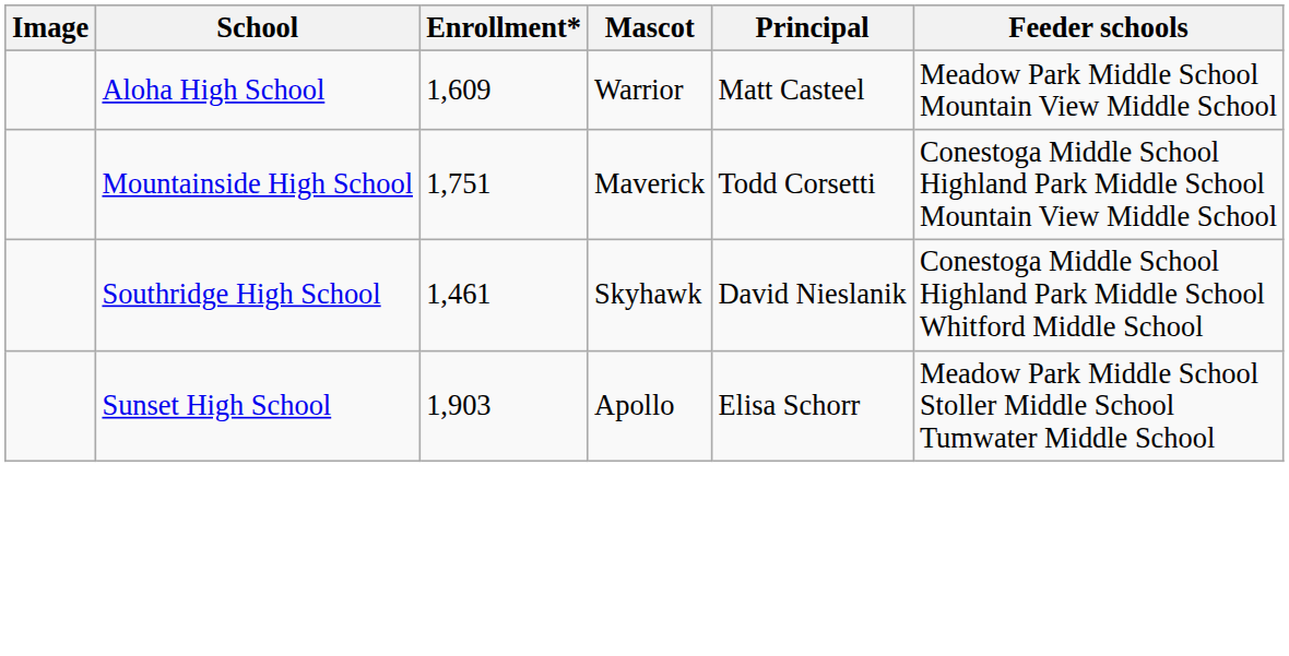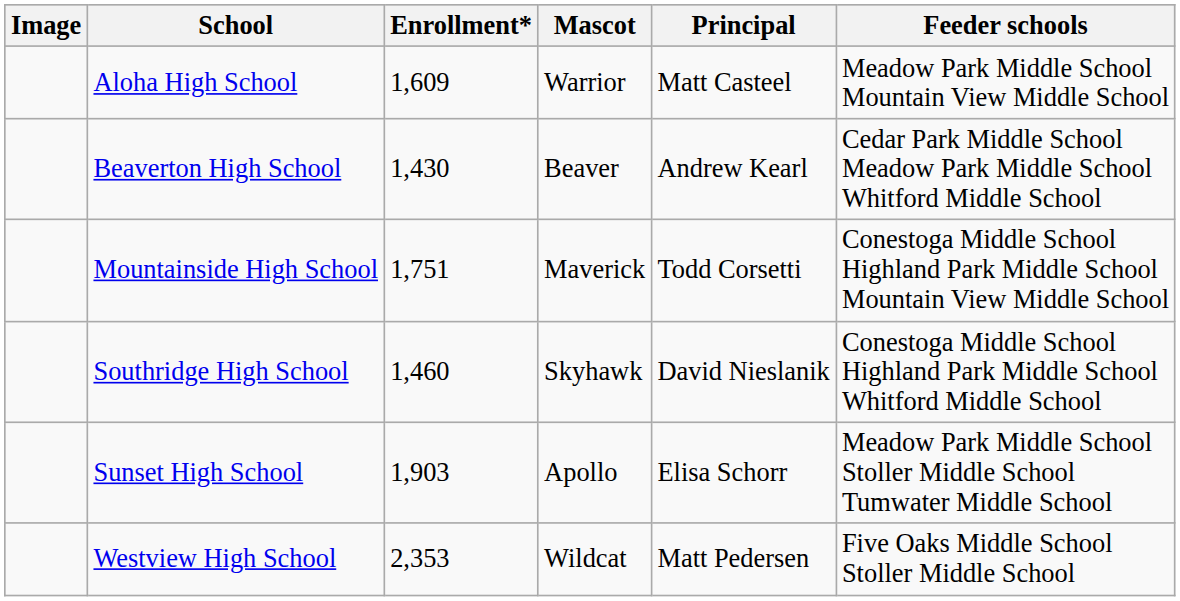 <table class="wikitable sortable">
 <tr>
 <th>Image</th>
 <th>School</th>
 <th>Enrollment*</th>
 <th>Mascot</th>
 <th>Principal</th>
 <th>Feeder schools</th>
 </tr>
 <tr>
 <td></td>
 <td><a href='#'>Aloha High School</a></td>
 <td>1,609</td>
 <td>Warrior</td>
 <td>Matt Casteel</td>
 <td>Meadow Park Middle School<br>Mountain View Middle School</td>
 </tr>
 <tr>
 <td></td>
+<td><a href='#'>Beaverton High School</a></td>
+<td>1,430</td>
+<td>Beaver</td>
+<td>Andrew Kearl</td>
+<td>Cedar Park Middle School<br>Meadow Park Middle School<br>Whitford Middle School</td>
+</tr>
+<tr>
+<td></td>
 <td><a href='#'>Mountainside High School</a></td>
 <td>1,751</td>
 <td>Maverick</td>
 <td>Todd Corsetti</td>
 <td>Conestoga Middle School<br>Highland Park Middle School<br>Mountain View Middle School</td>
 </tr>
 <tr>
 <td></td>
 <td><a href='#'>Southridge High School</a></td>
-<td>1,461</td>
+<td>1,460</td>
 <td>Skyhawk</td>
 <td>David Nieslanik</td>
 <td>Conestoga Middle School<br>Highland Park Middle School<br>Whitford Middle School</td>
 </tr>
 <tr>
 <td></td>
 <td><a href='#'>Sunset High School</a></td>
 <td>1,903</td>
 <td>Apollo</td>
 <td>Elisa Schorr</td>
 <td>Meadow Park Middle School<br>Stoller Middle School<br>Tumwater Middle School</td>
 </tr>
+<tr>
+<td></td>
+<td><a href='#'>Westview High School</a></td>
+<td>2,353</td>
+<td>Wildcat</td>
+<td>Matt Pedersen</td>
+<td>Five Oaks Middle School<br>Stoller Middle School</td>
+</tr>
 </table>
